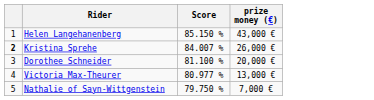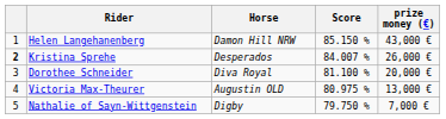 <table class="wikitable" style="font-size: 90%">
 <tr>
 <th width=20></th>
 <th width=220>Rider</th>
+<th width=120>Horse</th>
 <th width=70>Score</th>
 <th width=70>prize<br>money (<a href='#'>€</a>)</th>
 </tr>
 <tr>
 <td align=center>1</td>
 <td> <a href='#'>Helen Langehanenberg</a></td>
+<td><em>Damon Hill NRW</em></td>
 <td align=center>85.150 %</td>
 <td align=center>43,000 €</td>
 </tr>
 <tr>
 <td align=center><strong>2</strong></td>
 <td> <a href='#'>Kristina Sprehe</a></td>
+<td><em>Desperados</em></td>
 <td align=center>84.007 %</td>
 <td align=center>26,000 €</td>
 </tr>
 <tr>
 <td align=center>3</td>
 <td> <a href='#'>Dorothee Schneider</a></td>
+<td><em>Diva Royal</em></td>
 <td align=center>81.100 %</td>
 <td align=center>20,000 €</td>
 </tr>
 <tr>
 <td align=center>4</td>
 <td> <a href='#'>Victoria Max-Theurer</a></td>
-<td align=center>80.977 %</td>
+<td><em>Augustin OLD</em></td>
+<td align=center>80.975 %</td>
 <td align=center>13,000 €</td>
 </tr>
 <tr>
 <td align=center>5</td>
 <td> <a href='#'>Nathalie of Sayn-Wittgenstein</a></td>
+<td><em>Digby</em></td>
 <td align=center>79.750 %</td>
 <td align=center>7,000 €</td>
 </tr>
 </table>
